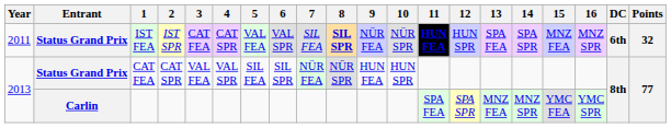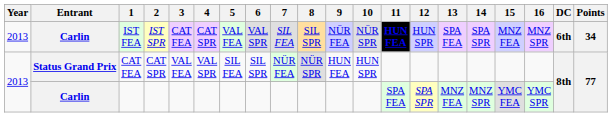 <table class="wikitable" style="text-align:center; font-size:85%">
 <tr>
 <th>Year</th>
 <th>Entrant</th>
 <th>1</th>
 <th>2</th>
 <th>3</th>
 <th>4</th>
 <th>5</th>
 <th>6</th>
 <th>7</th>
 <th>8</th>
 <th>9</th>
 <th>10</th>
 <th>11</th>
 <th>12</th>
 <th>13</th>
 <th>14</th>
 <th>15</th>
 <th>16</th>
 <th>DC</th>
 <th>Points</th>
 </tr>
 <tr>
-<td><a href='#'>2011</a></td>
-<th nowrap><a href='#'>Status Grand Prix</a></th>
+<td><a href='#'>2013</a></td>
+<th><a href='#'>Carlin</a></th>
 <td style="background:#DFFFDF;"><a href='#'>IST<br>FEA</a><br></td>
 <td style="background:#FFFFBF;"><em><a href='#'>IST<br>SPR</a></em><br></td>
 <td style="background:#efcfff;"><a href='#'>CAT<br>FEA</a><br></td>
 <td style="background:#efcfff;"><a href='#'>CAT<br>SPR</a><br></td>
 <td style="background:#DFFFDF;"><a href='#'>VAL<br>FEA</a><br></td>
 <td style="background:#dfdfdf;"><a href='#'>VAL<br>SPR</a><br></td>
 <td style="background:#dfdfdf;"><em><a href='#'>SIL<br>FEA</a></em><br></td>
-<td style="background:#ffdf9f;"><strong><a href='#'>SIL<br>SPR</a><br></strong></td>
+<td style="background:#ffdf9f;"><a href='#'>SIL<br>SPR</a><br></td>
 <td style="background:#cfcfff;"><a href='#'>NÜR<br>FEA</a><br></td>
 <td style="background:#dfdfdf;"><a href='#'>NÜR<br>SPR</a><br></td>
 <td style="background:#000000; color:white"><strong><a href='#'><span>HUN<br>FEA</span></a><br></strong></td>
 <td style="background:#cfcfff;"><a href='#'>HUN<br>SPR</a><br></td>
 <td style="background:#efcfff;"><a href='#'>SPA<br>FEA</a><br></td>
 <td style="background:#efcfff;"><a href='#'>SPA<br>SPR</a><br></td>
 <td style="background:#cfcfff;"><a href='#'>MNZ<br>FEA</a><br></td>
 <td style="background:#efcfff;"><a href='#'>MNZ<br>SPR</a><br></td>
 <th>6th</th>
-<th>32</th>
+<th>34</th>
 </tr>
 <tr>
 <td rowspan=2><a href='#'>2013</a></td>
 <th><a href='#'>Status Grand Prix</a></th>
 <td><a href='#'>CAT<br>FEA</a></td>
 <td><a href='#'>CAT<br>SPR</a></td>
 <td><a href='#'>VAL<br>FEA</a></td>
 <td><a href='#'>VAL<br>SPR</a></td>
 <td><a href='#'>SIL<br>FEA</a></td>
 <td><a href='#'>SIL<br>SPR</a></td>
 <td style="background:#DFFFDF;"><a href='#'>NÜR<br>FEA</a><br></td>
 <td style="background:#DFDFDF;"><a href='#'>NÜR<br>SPR</a><br></td>
 <td><a href='#'>HUN<br>FEA</a></td>
 <td><a href='#'>HUN<br>SPR</a></td>
 <td></td>
 <td></td>
 <td></td>
 <td></td>
 <td></td>
 <td></td>
 <th rowspan=2>8th</th>
 <th rowspan=2>77</th>
 </tr>
 <tr>
 <th><a href='#'>Carlin</a></th>
 <td></td>
 <td></td>
 <td></td>
 <td></td>
 <td></td>
 <td></td>
 <td></td>
 <td></td>
 <td></td>
 <td></td>
 <td style="background:#DFFFDF;"><a href='#'>SPA<br>FEA</a><br></td>
 <td style="background:#FFFFBF;"><em><a href='#'>SPA<br>SPR</a></em><br></td>
 <td style="background:#DFFFDF;"><a href='#'>MNZ<br>FEA</a><br></td>
 <td style="background:#DFFFDF;"><a href='#'>MNZ<br>SPR</a><br></td>
 <td style="background:#DFDFDF;"><a href='#'>YMC<br>FEA</a><br></td>
 <td style="background:#DFFFDF;"><a href='#'>YMC<br>SPR</a><br></td>
 </tr>
 </table>
